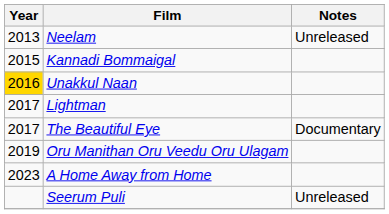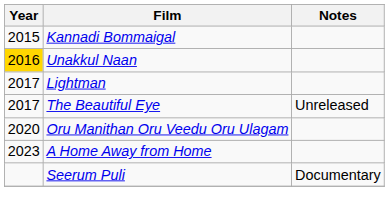 <table class="wikitable sortable">
 <tr style="text-align:center; font-size:95%;">
 <th>Year</th>
 <th>Film</th>
 <th>Notes</th>
-</tr>
-<tr>
-<td>2013</td>
-<td><em><a href='#'>Neelam</a></em></td>
-<td>Unreleased</td>
 </tr>
 <tr>
 <td>2015</td>
 <td><em><a href='#'>Kannadi Bommaigal</a></em></td>
 <td></td>
 </tr>
 <tr>
 <td style="background: gold;">2016</td>
 <td><em><a href='#'>Unakkul Naan</a></em></td>
 <td></td>
 </tr>
 <tr>
 <td>2017</td>
 <td><em><a href='#'>Lightman</a></em></td>
 <td></td>
 </tr>
 <tr>
 <td>2017</td>
 <td><em><a href='#'>The Beautiful Eye</a></em></td>
-<td>Documentary</td>
+<td>Unreleased</td>
 </tr>
 <tr>
-<td>2019</td>
+<td>2020</td>
 <td><em><a href='#'>Oru Manithan Oru Veedu Oru Ulagam</a></em></td>
 <td></td>
 </tr>
 <tr>
 <td>2023</td>
 <td><em><a href='#'>A Home Away from Home </a></em></td>
 <td></td>
 </tr>
 <tr>
 <td></td>
 <td><em><a href='#'>Seerum Puli</a></em></td>
-<td>Unreleased</td>
+<td>Documentary</td>
 </tr>
 <tr>
 </tr>
 </table>
